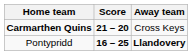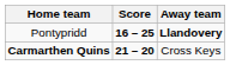 <table class="wikitable" style="text-align: center">
 <tr>
 <th>Home team</th>
 <th>Score</th>
 <th>Away team</th>
 </tr>
 <tr>
+<td>Pontypridd</td>
+<td><strong>16 – 25</strong></td>
+<td><strong>Llandovery</strong></td>
+</tr>
+<tr>
 <td><strong>Carmarthen Quins</strong></td>
 <td><strong>21 – 20</strong></td>
 <td>Cross Keys</td>
 </tr>
-<tr>
-<td>Pontypridd</td>
-<td><strong>16 – 25</strong></td>
-<td><strong>Llandovery</strong></td>
-</tr>
 </table>
